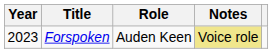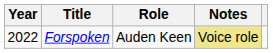 <table class="wikitable unsortable">
 <tr>
 <th>Year</th>
 <th>Title</th>
 <th>Role</th>
 <th class="unsortable">Notes</th>
 <th class="unsortable"></th>
 </tr>
 <tr>
-<td>2023</td>
+<td>2022</td>
 <td><em><a href='#'>Forspoken</a></em></td>
 <td>Auden Keen</td>
 <td style="background: khaki;">Voice role</td>
 <td></td>
 </tr>
 </table>
